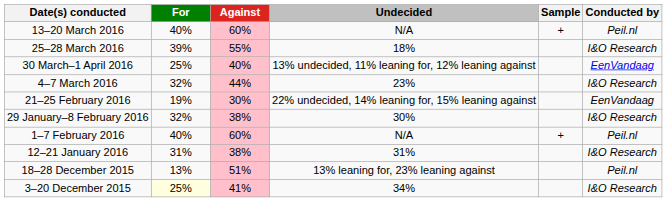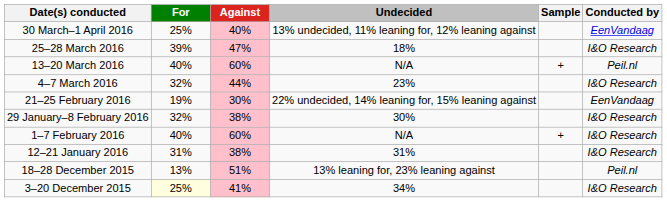 <table class="wikitable sortable" style="text-align: center">
 <tr>
 <th>Date(s) conducted</th>
 <th style="background:green; color:white; width:9%;">For</th>
 <th style="background:#dc241f; color:white; width:9%;">Against</th>
 <th style="background:silver;">Undecided</th>
 <th>Sample</th>
 <th>Conducted by</th>
 </tr>
 <tr>
+<td data-sort-value="2016-04-01">30 March–1 April 2016</td>
+<td>25%</td>
+<td style="background:pink;">40%</td>
+<td date-sort-value="51">13% undecided, 11% leaning for, 12% leaning against</td>
+<td></td>
+<td><em><a href='#'>EenVandaag</a></em></td>
+</tr>
+<tr>
+<td data-sort-value="2016-03-28">25–28 March 2016</td>
+<td>39%</td>
+<td style="background:pink;">47%</td>
+<td>18%</td>
+<td></td>
+<td><em>I&O Research</em></td>
+</tr>
+<tr>
 <td data-sort-value="2016-03-20">13–20 March 2016</td>
 <td>40%</td>
 <td style="background:pink;">60%</td>
 <td data-sort-value="0">N/A</td>
 <td>+</td>
 <td><em>Peil.nl</em></td>
-</tr>
-<tr>
-<td data-sort-value="2016-03-28">25–28 March 2016</td>
-<td>39%</td>
-<td style="background:pink;">55%</td>
-<td>18%</td>
-<td></td>
-<td><em>I&O Research</em></td>
-</tr>
-<tr>
-<td data-sort-value="2016-04-01">30 March–1 April 2016</td>
-<td>25%</td>
-<td style="background:pink;">40%</td>
-<td date-sort-value="51">13% undecided, 11% leaning for, 12% leaning against</td>
-<td></td>
-<td><em><a href='#'>EenVandaag</a></em></td>
 </tr>
 <tr>
 <td data-sort-value="2016-03-07">4–7 March 2016</td>
 <td>32%</td>
 <td style="background:pink;">44%</td>
 <td>23%</td>
 <td></td>
 <td><em>I&O Research</em></td>
 </tr>
 <tr>
 <td data-sort-value="2016-02-25">21–25 February 2016</td>
 <td>19%</td>
 <td style="background:pink;">30%</td>
 <td date-sort-value="51">22% undecided, 14% leaning for, 15% leaning against</td>
 <td></td>
 <td><em>EenVandaag</em></td>
 </tr>
 <tr>
 <td data-sort-value="2016-02-08">29 January–8 February 2016</td>
 <td>32%</td>
 <td style="background:pink;">38%</td>
 <td>30%</td>
 <td></td>
 <td><em>I&O Research</em></td>
 </tr>
 <tr>
 <td data-sort-value="2016-02-07">1–7 February 2016</td>
 <td>40%</td>
 <td style="background:pink;">60%</td>
 <td data-sort-value="0">N/A</td>
 <td>+</td>
-<td><em>Peil.nl</em></td>
+<td><em>I&O Research</em></td>
 </tr>
 <tr>
 <td data-sort-value="2016-01-21">12–21 January 2016</td>
 <td>31%</td>
 <td style="background:pink;">38%</td>
 <td>31%</td>
 <td></td>
 <td><em>I&O Research</em></td>
 </tr>
 <tr>
 <td data-sort-value="2015-12-28">18–28 December 2015</td>
 <td>13%</td>
 <td style="background:pink;">51%</td>
 <td date-sort-value="36">13% leaning for, 23% leaning against</td>
 <td></td>
 <td><em>Peil.nl</em></td>
 </tr>
 <tr>
 <td data-sort-value="2015-12-20">3–20 December 2015</td>
 <td style="background: lightyellow;">25%</td>
 <td style="background:pink;">41%</td>
 <td>34%</td>
 <td></td>
 <td><em>I&O Research</em></td>
 </tr>
 </table>
